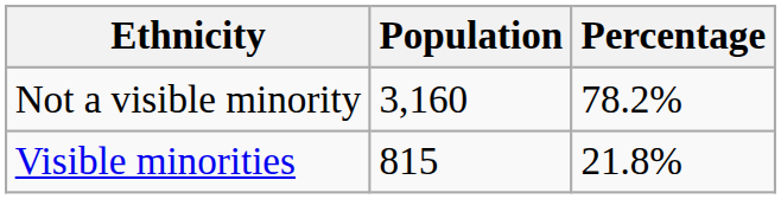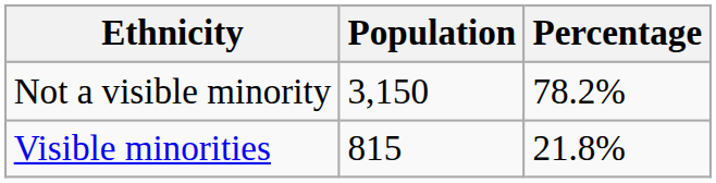 <table class="wikitable">
 <tr>
 <th>Ethnicity</th>
 <th>Population</th>
 <th>Percentage</th>
 </tr>
 <tr>
 <td>Not a visible minority</td>
-<td>3,160</td>
+<td>3,150</td>
 <td>78.2%</td>
 </tr>
 <tr>
 <td><a href='#'>Visible minorities</a></td>
 <td>815</td>
 <td>21.8%</td>
 </tr>
 </table>
